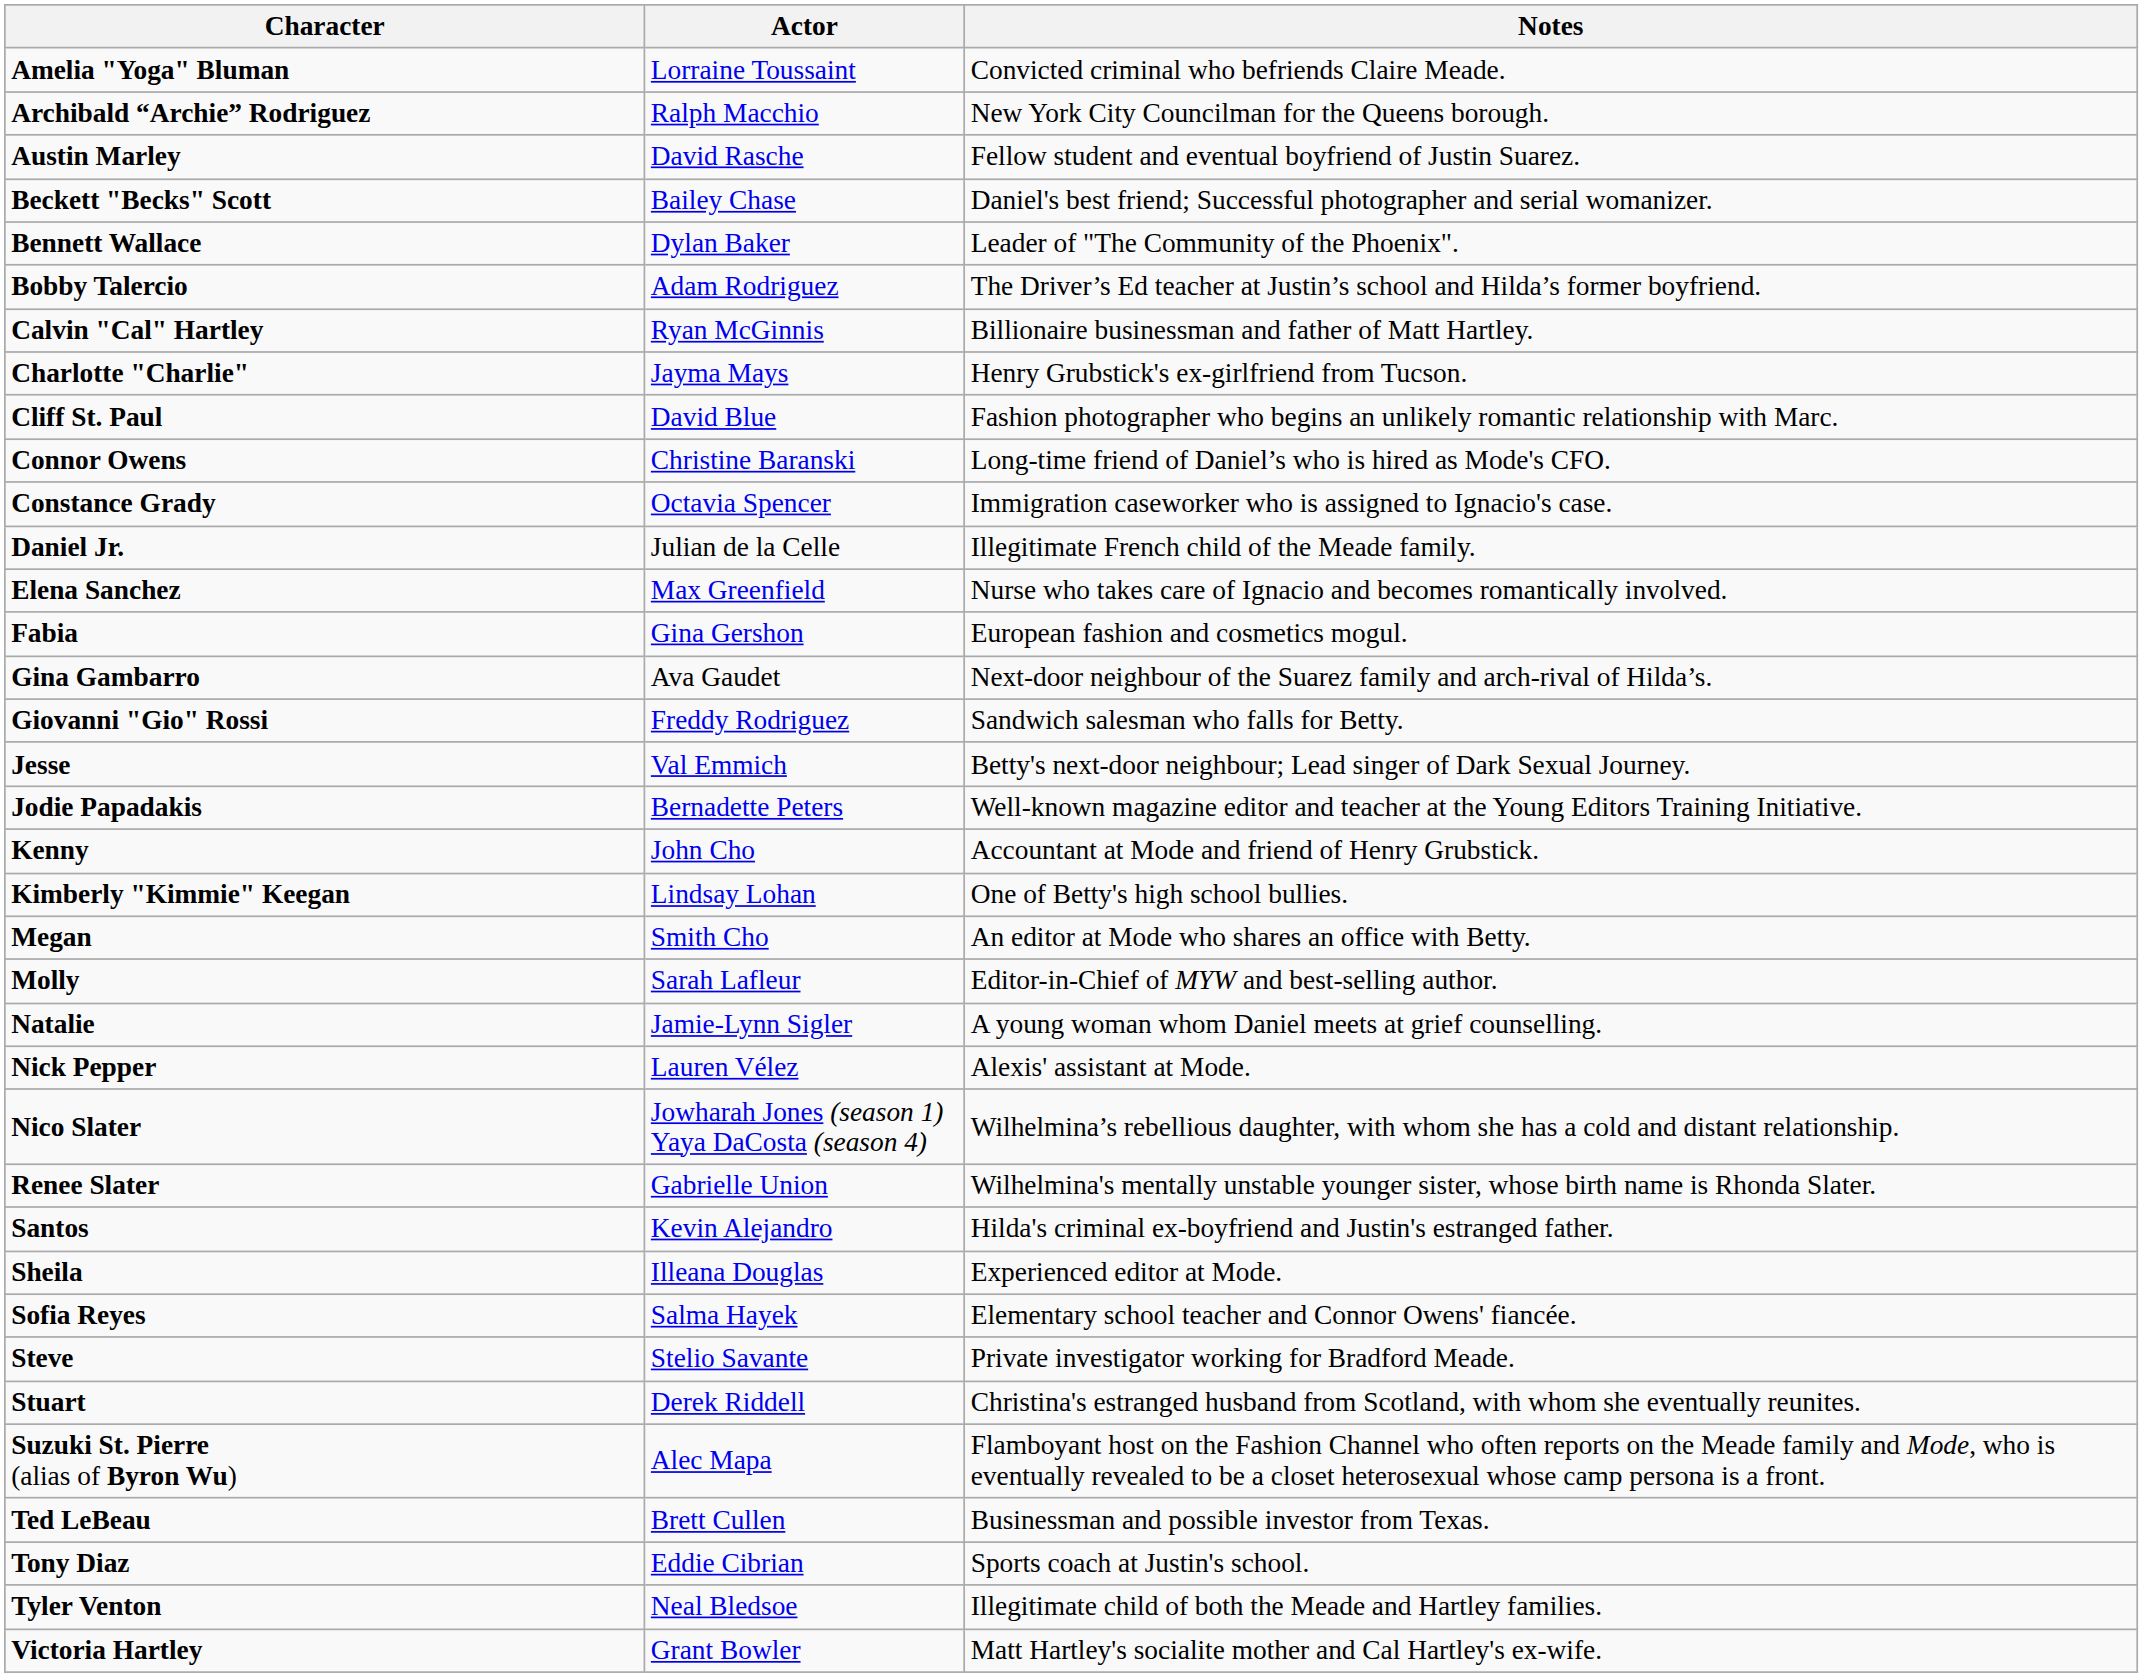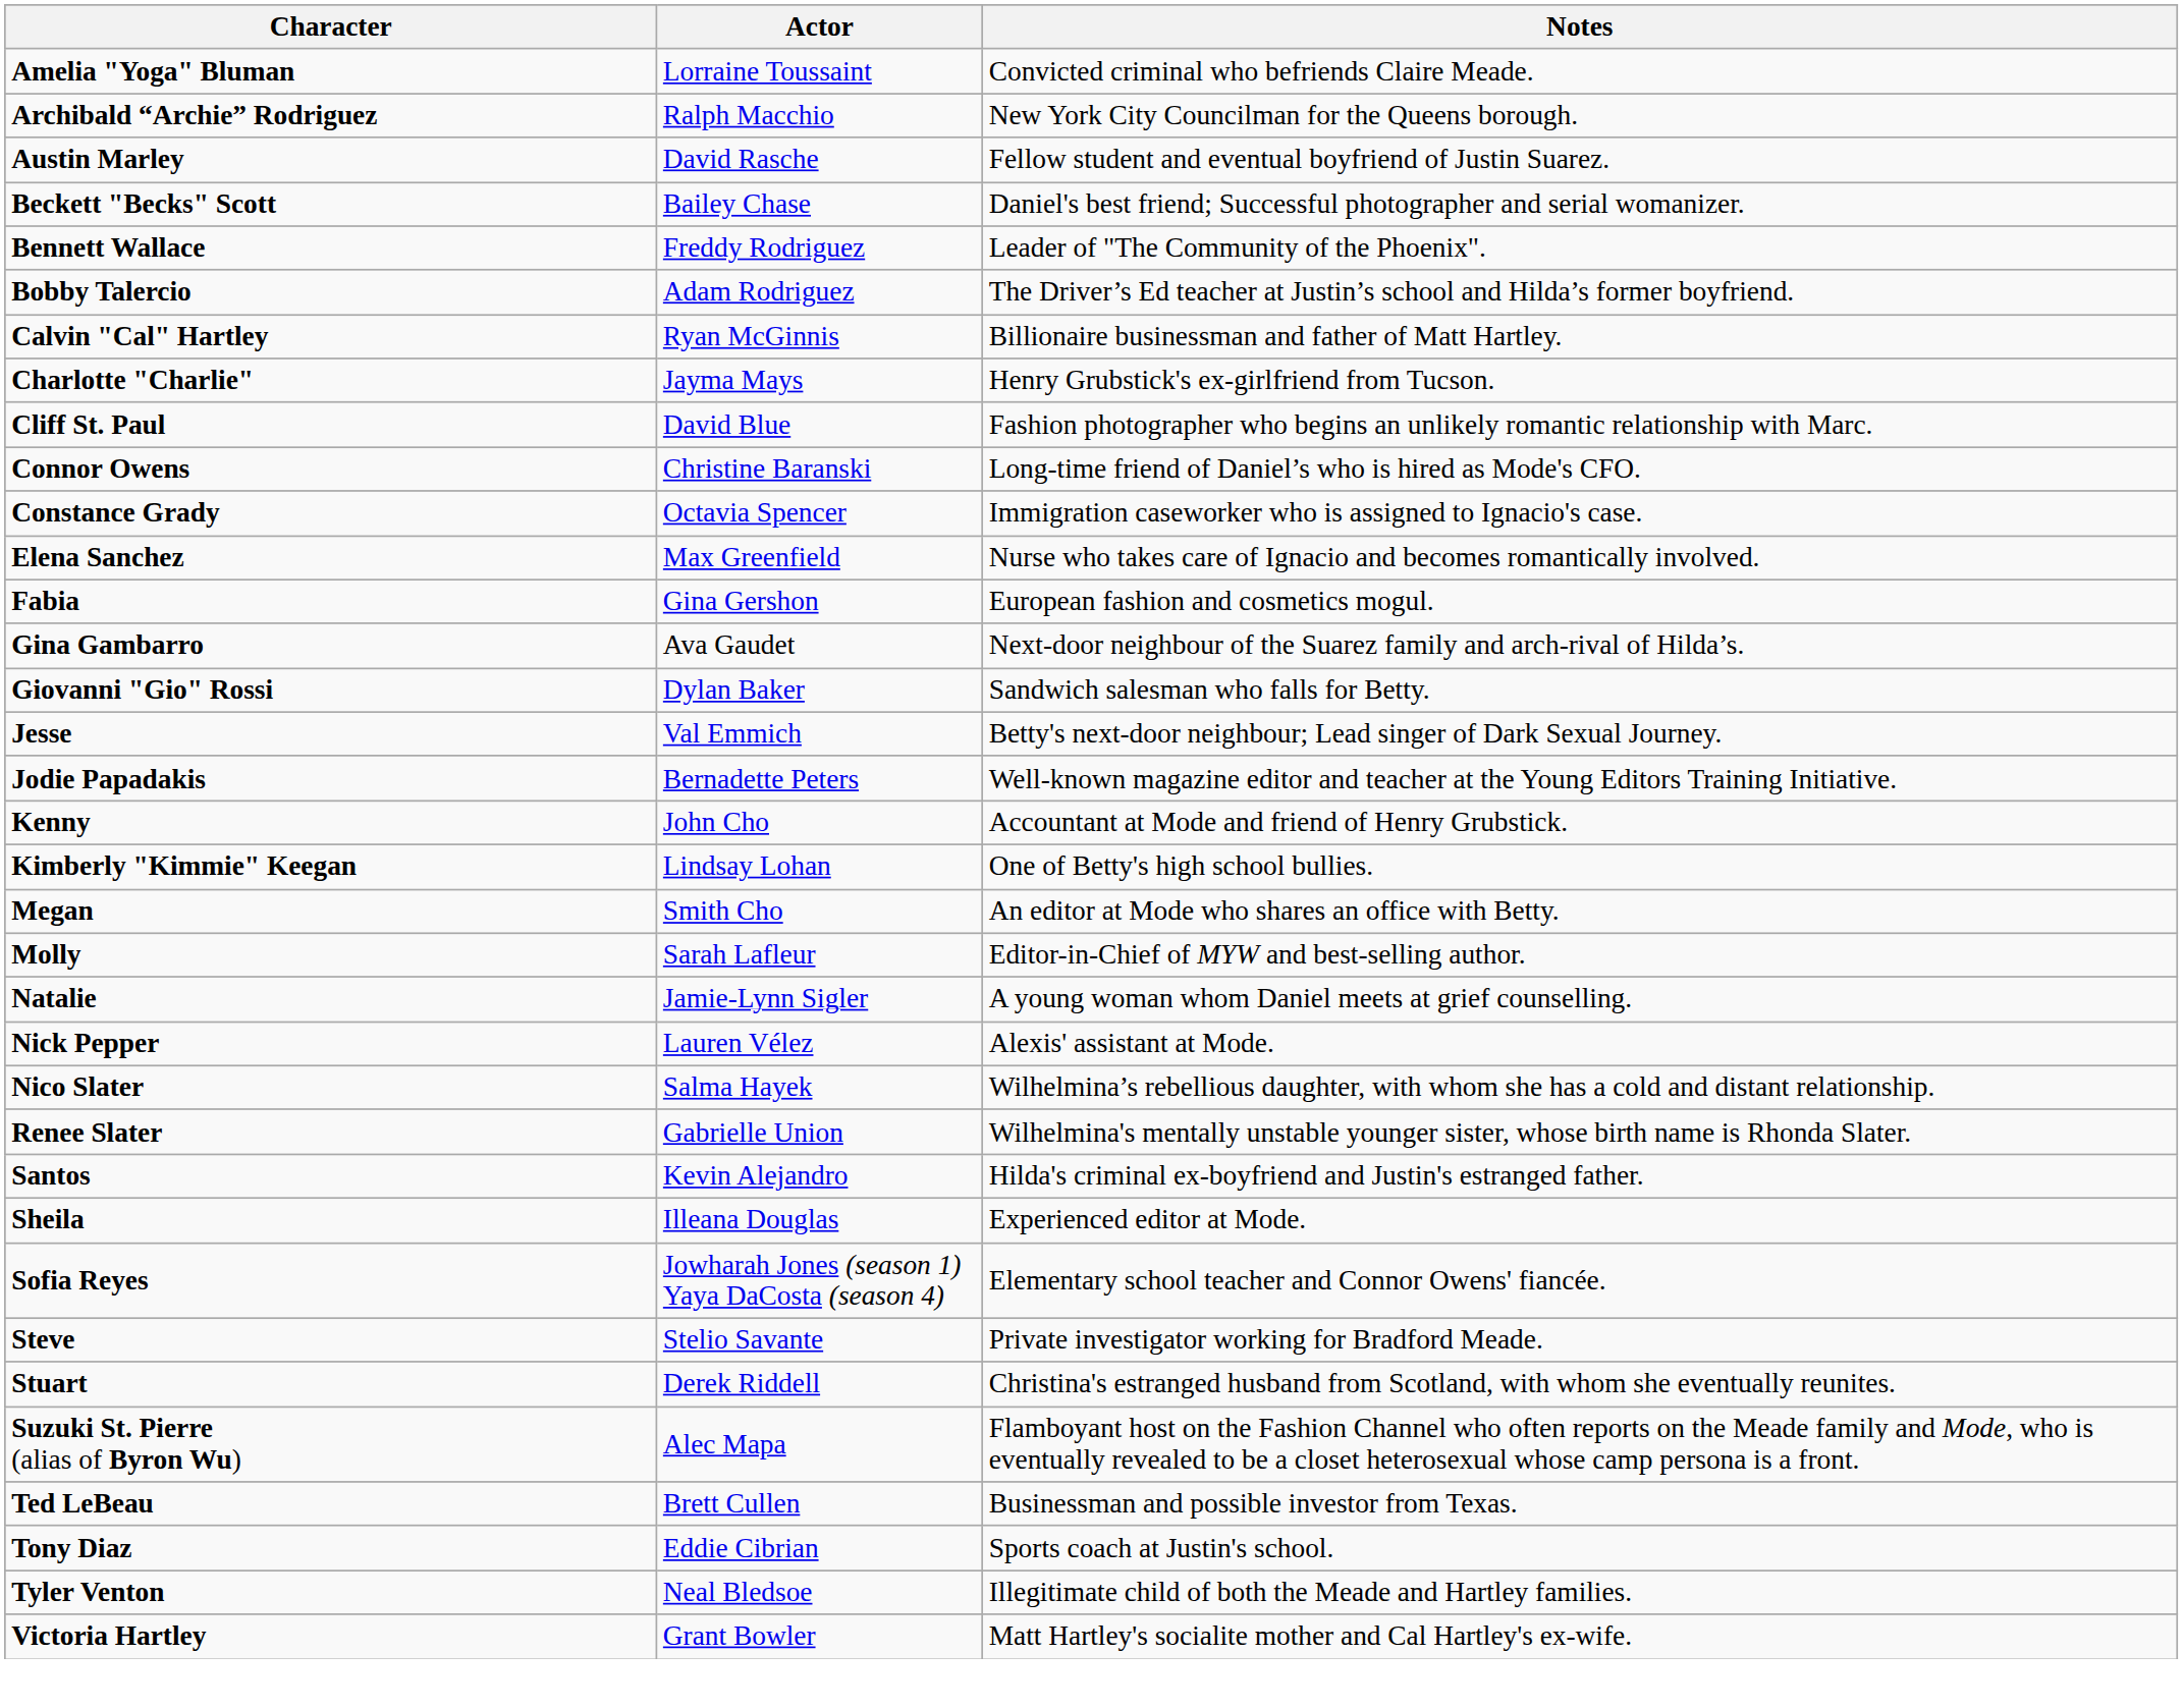 <table class="wikitable">
 <tr>
 <th width=30%>Character</th>
 <th width=15%>Actor</th>
 <th width=70%>Notes</th>
 </tr>
 <tr>
 <td><strong>Amelia "Yoga" Bluman</strong></td>
 <td><a href='#'>Lorraine Toussaint</a></td>
 <td>Convicted criminal who befriends Claire Meade.</td>
 </tr>
 <tr>
 <td><strong>Archibald “Archie” Rodriguez</strong></td>
 <td><a href='#'>Ralph Macchio</a></td>
 <td>New York City Councilman for the Queens borough.</td>
 </tr>
 <tr>
 <td><strong>Austin Marley</strong></td>
 <td><a href='#'>David Rasche</a></td>
 <td>Fellow student and eventual boyfriend of Justin Suarez.</td>
 </tr>
 <tr>
 <td><strong>Beckett "Becks" Scott</strong></td>
 <td><a href='#'>Bailey Chase</a></td>
 <td>Daniel's best friend; Successful photographer and serial womanizer.</td>
 </tr>
 <tr>
 <td><strong>Bennett Wallace</strong></td>
-<td><a href='#'>Dylan Baker</a></td>
+<td><a href='#'>Freddy Rodriguez</a></td>
 <td>Leader of "The Community of the Phoenix".</td>
 </tr>
 <tr>
 <td><strong>Bobby Talercio</strong></td>
 <td><a href='#'>Adam Rodriguez</a></td>
 <td>The Driver’s Ed teacher at Justin’s school and Hilda’s former boyfriend.</td>
 </tr>
 <tr>
 <td><strong>Calvin "Cal" Hartley</strong></td>
 <td><a href='#'>Ryan McGinnis</a></td>
 <td>Billionaire businessman and father of Matt Hartley.</td>
 </tr>
 <tr>
 <td><strong>Charlotte "Charlie"</strong></td>
 <td><a href='#'>Jayma Mays</a></td>
 <td>Henry Grubstick's ex-girlfriend from Tucson.</td>
 </tr>
 <tr>
 <td><strong>Cliff St. Paul</strong></td>
 <td><a href='#'>David Blue</a></td>
 <td>Fashion photographer who begins an unlikely romantic relationship with Marc.</td>
 </tr>
 <tr>
 <td><strong>Connor Owens</strong></td>
 <td><a href='#'>Christine Baranski</a></td>
 <td>Long-time friend of Daniel’s who is hired as Mode's CFO.</td>
 </tr>
 <tr>
 <td><strong>Constance Grady</strong></td>
 <td><a href='#'>Octavia Spencer</a></td>
 <td>Immigration caseworker who is assigned to Ignacio's case.</td>
 </tr>
 <tr>
-<td><strong>Daniel Jr.</strong></td>
-<td>Julian de la Celle</td>
-<td>Illegitimate French child of the Meade family.</td>
-</tr>
-<tr>
 <td><strong>Elena Sanchez</strong></td>
 <td><a href='#'>Max Greenfield</a></td>
 <td>Nurse who takes care of Ignacio and becomes romantically involved.</td>
 </tr>
 <tr>
 <td><strong>Fabia</strong></td>
 <td><a href='#'>Gina Gershon</a></td>
 <td>European fashion and cosmetics mogul.</td>
 </tr>
 <tr>
 <td><strong>Gina Gambarro</strong></td>
 <td>Ava Gaudet</td>
 <td>Next-door neighbour of the Suarez family and arch-rival of Hilda’s.</td>
 </tr>
 <tr>
 <td><strong>Giovanni "Gio" Rossi</strong></td>
-<td><a href='#'>Freddy Rodriguez</a></td>
+<td><a href='#'>Dylan Baker</a></td>
 <td>Sandwich salesman who falls for Betty.</td>
 </tr>
 <tr>
 <td><strong>Jesse</strong></td>
 <td><a href='#'>Val Emmich</a></td>
 <td>Betty's next-door neighbour; Lead singer of Dark Sexual Journey.</td>
 </tr>
 <tr>
 <td><strong>Jodie Papadakis</strong></td>
 <td><a href='#'>Bernadette Peters</a></td>
 <td>Well-known magazine editor and teacher at the Young Editors Training Initiative.</td>
 </tr>
 <tr>
 <td><strong>Kenny</strong></td>
 <td><a href='#'>John Cho</a></td>
 <td>Accountant at Mode and friend of Henry Grubstick.</td>
 </tr>
 <tr>
 <td><strong>Kimberly "Kimmie" Keegan</strong></td>
 <td><a href='#'>Lindsay Lohan</a></td>
 <td>One of Betty's high school bullies.</td>
 </tr>
 <tr>
 <td><strong>Megan</strong></td>
 <td><a href='#'>Smith Cho</a></td>
 <td>An editor at Mode who shares an office with Betty.</td>
 </tr>
 <tr>
 <td><strong>Molly</strong></td>
 <td><a href='#'>Sarah Lafleur</a></td>
 <td>Editor-in-Chief of <em>MYW</em> and best-selling author.</td>
 </tr>
 <tr>
 <td><strong>Natalie</strong></td>
 <td><a href='#'>Jamie-Lynn Sigler</a></td>
 <td>A young woman whom Daniel meets at grief counselling.</td>
 </tr>
 <tr>
 <td><strong>Nick Pepper</strong></td>
 <td><a href='#'>Lauren Vélez</a></td>
 <td>Alexis' assistant at Mode.</td>
 </tr>
 <tr>
 <td><strong>Nico Slater</strong></td>
-<td><a href='#'>Jowharah Jones</a> <em>(season 1)</em><br><a href='#'>Yaya DaCosta</a> <em>(season 4)</em></td>
+<td><a href='#'>Salma Hayek</a></td>
 <td>Wilhelmina’s rebellious daughter, with whom she has a cold and distant relationship.</td>
 </tr>
 <tr>
 <td><strong>Renee Slater</strong></td>
 <td><a href='#'>Gabrielle Union</a></td>
 <td>Wilhelmina's mentally unstable younger sister, whose birth name is Rhonda Slater.</td>
 </tr>
 <tr>
 <td><strong>Santos</strong></td>
 <td><a href='#'>Kevin Alejandro</a></td>
 <td>Hilda's criminal ex-boyfriend and Justin's estranged father.</td>
 </tr>
 <tr>
 <td><strong>Sheila</strong></td>
 <td><a href='#'>Illeana Douglas</a></td>
 <td>Experienced editor at Mode.</td>
 </tr>
 <tr>
 <td><strong>Sofia Reyes</strong></td>
-<td><a href='#'>Salma Hayek</a></td>
+<td><a href='#'>Jowharah Jones</a> <em>(season 1)</em><br><a href='#'>Yaya DaCosta</a> <em>(season 4)</em></td>
 <td>Elementary school teacher and Connor Owens' fiancée.</td>
 </tr>
 <tr>
 <td><strong>Steve</strong></td>
 <td><a href='#'>Stelio Savante</a></td>
 <td>Private investigator working for Bradford Meade.</td>
 </tr>
 <tr>
 <td><strong>Stuart</strong></td>
 <td><a href='#'>Derek Riddell</a></td>
 <td>Christina's estranged husband from Scotland, with whom she eventually reunites.</td>
 </tr>
 <tr>
 <td><strong>Suzuki St. Pierre</strong><br>(alias of <strong>Byron Wu</strong>)</td>
 <td><a href='#'>Alec Mapa</a></td>
 <td>Flamboyant host on the Fashion Channel who often reports on the Meade family and <em>Mode</em>, who is eventually revealed to be a closet heterosexual whose camp persona is a front.</td>
 </tr>
 <tr>
 <td><strong>Ted LeBeau</strong></td>
 <td><a href='#'>Brett Cullen</a></td>
 <td>Businessman and possible investor from Texas.</td>
 </tr>
 <tr>
 <td><strong>Tony Diaz</strong></td>
 <td><a href='#'>Eddie Cibrian</a></td>
 <td>Sports coach at Justin's school.</td>
 </tr>
 <tr>
 <td><strong>Tyler Venton</strong></td>
 <td><a href='#'>Neal Bledsoe</a></td>
 <td>Illegitimate child of both the Meade and Hartley families.</td>
 </tr>
 <tr>
 <td><strong>Victoria Hartley</strong></td>
 <td><a href='#'>Grant Bowler</a></td>
 <td>Matt Hartley's socialite mother and Cal Hartley's ex-wife.</td>
 </tr>
 </table>
